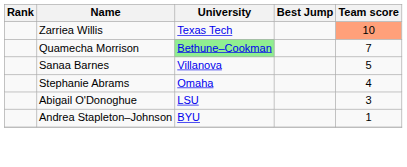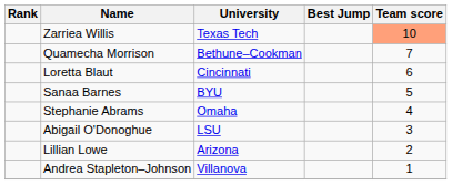 <table class="wikitable sortable" style="text-align:center">
 <tr>
 <th>Rank</th>
 <th>Name</th>
 <th>University</th>
 <th>Best Jump</th>
 <th>Team score</th>
 </tr>
 <tr>
 <td></td>
 <td align=left>Zarriea Willis</td>
 <td align=left><a href='#'>Texas Tech</a></td>
 <td><strong></strong></td>
 <td style="background: lightsalmon;">10</td>
 </tr>
 <tr>
 <td></td>
 <td align=left>Quamecha Morrison</td>
-<td align=left style="background: lightgreen;"><a href='#'>Bethune–Cookman</a></td>
+<td align=left><a href='#'>Bethune–Cookman</a></td>
 <td><strong></strong></td>
 <td>7</td>
 </tr>
 <tr>
 <td></td>
+<td align=left>Loretta Blaut</td>
+<td align=left><a href='#'>Cincinnati</a></td>
+<td><strong></strong></td>
+<td>6</td>
+</tr>
+<tr>
+<td></td>
 <td align=left>Sanaa Barnes</td>
-<td align=left><a href='#'>Villanova</a></td>
+<td align=left><a href='#'>BYU</a></td>
 <td><strong></strong></td>
 <td>5</td>
 </tr>
 <tr>
 <td></td>
 <td align=left>Stephanie Abrams</td>
 <td align=left><a href='#'>Omaha</a></td>
 <td><strong></strong></td>
 <td>4</td>
 </tr>
 <tr>
 <td></td>
 <td align=left>Abigail O'Donoghue</td>
 <td align=left><a href='#'>LSU</a></td>
 <td><strong></strong></td>
 <td>3</td>
 </tr>
 <tr>
 <td></td>
+<td align=left>Lillian Lowe</td>
+<td align=left><a href='#'>Arizona</a></td>
+<td><strong></strong></td>
+<td>2</td>
+</tr>
+<tr>
+<td></td>
 <td align=left>Andrea Stapleton–Johnson</td>
-<td align=left><a href='#'>BYU</a></td>
+<td align=left><a href='#'>Villanova</a></td>
 <td><strong></strong></td>
 <td>1</td>
 </tr>
 <tr>
 </tr>
 </table>
